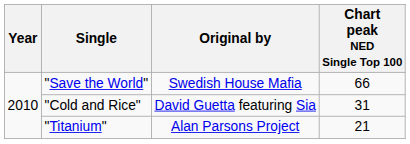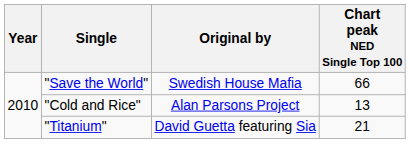 <table class="wikitable plainrowheaders">
 <tr>
 <th>Year</th>
 <th>Single</th>
 <th>Original by</th>
 <th>Chart <br>peak<br><small>NED<br>Single Top 100</small></th>
 </tr>
 <tr>
 <td rowspan=3>2010</td>
 <td>"<a href='#'>Save the World</a>"</td>
 <td style="text-align:center;"><a href='#'>Swedish House Mafia</a></td>
 <td style="text-align:center;">66</td>
 </tr>
 <tr>
 <td>"Cold and Rice"</td>
-<td style="text-align:center;"><a href='#'>David Guetta</a> featuring <a href='#'>Sia</a></td>
-<td style="text-align:center;">31</td>
+<td style="text-align:center;"><a href='#'>Alan Parsons Project</a></td>
+<td style="text-align:center;">13</td>
 </tr>
 <tr>
 <td>"<a href='#'>Titanium</a>"</td>
-<td style="text-align:center;"><a href='#'>Alan Parsons Project</a></td>
+<td style="text-align:center;"><a href='#'>David Guetta</a> featuring <a href='#'>Sia</a></td>
 <td style="text-align:center;">21</td>
 </tr>
 </table>
